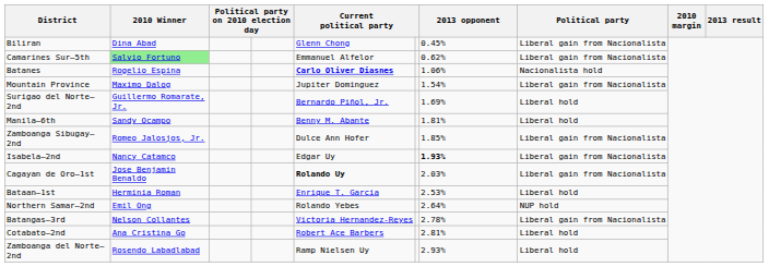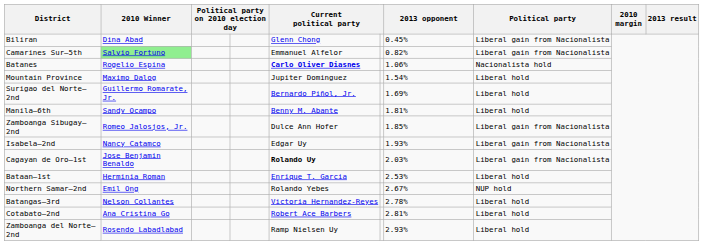 <table class=wikitable style="font-size:92%;">
 <tr>
 <th width=150px>District</th>
 <th width=140px>2010 Winner</th>
 <th width=120px colspan=2>Political party on 2010 election day</th>
 <th width=120px colspan=2>Current<br>political party</th>
 <th width=140px>2013 opponent</th>
 <th width=120px colspan=2>Political party</th>
 <th width=50px>2010 margin</th>
 <th>2013 result</th>
 </tr>
 <tr>
 <td>Biliran</td>
 <td><a href='#'>Dina Abad</a></td>
 <td></td>
 <td></td>
 <td><a href='#'>Glenn Chong</a></td>
 <td></td>
 <td>0.45%</td>
 <td>Liberal gain from Nacionalista</td>
 </tr>
 <tr>
 <td>Camarines Sur–5th</td>
 <td style="background: lightgreen;"><a href='#'>Salvio Fortuno</a></td>
 <td></td>
 <td></td>
 <td>Emmanuel Alfelor</td>
 <td></td>
-<td>0.62%</td>
+<td>0.82%</td>
 <td>Liberal gain from Nacionalista</td>
 </tr>
 <tr>
 <td>Batanes</td>
 <td><a href='#'>Rogelio Espina</a></td>
 <td></td>
 <td></td>
 <td><strong><a href='#'>Carlo Oliver Diasnes</a></strong></td>
 <td></td>
 <td>1.06%</td>
 <td>Nacionalista hold</td>
 </tr>
 <tr>
 <td>Mountain Province</td>
 <td><a href='#'>Maximo Dalog</a></td>
 <td></td>
 <td></td>
 <td>Jupiter Dominguez</td>
 <td></td>
 <td>1.54%</td>
-<td>Liberal gain from Nacionalista</td>
+<td>Liberal hold</td>
 </tr>
 <tr>
 <td>Surigao del Norte–2nd</td>
 <td><a href='#'>Guillermo Romarate, Jr.</a></td>
 <td></td>
 <td></td>
 <td><a href='#'>Bernardo Piñol, Jr.</a></td>
 <td></td>
 <td>1.69%</td>
 <td>Liberal hold</td>
 </tr>
 <tr>
 <td>Manila–6th</td>
 <td><a href='#'>Sandy Ocampo</a></td>
 <td></td>
 <td></td>
 <td><a href='#'>Benny M. Abante</a></td>
 <td></td>
 <td>1.81%</td>
 <td>Liberal hold</td>
 </tr>
 <tr>
 <td>Zamboanga Sibugay–2nd</td>
 <td><a href='#'>Romeo Jalosjos, Jr.</a></td>
 <td></td>
 <td></td>
 <td>Dulce Ann Hofer</td>
 <td></td>
 <td>1.85%</td>
 <td>Liberal gain from Nacionalista</td>
 </tr>
 <tr>
 <td>Isabela–2nd</td>
 <td><a href='#'>Nancy Catamco</a></td>
 <td></td>
 <td></td>
 <td>Edgar Uy</td>
 <td></td>
-<td><strong>1.93%</strong></td>
+<td>1.93%</td>
 <td>Liberal gain from Nacionalista</td>
 </tr>
 <tr>
 <td>Cagayan de Oro–1st</td>
 <td><a href='#'>Jose Benjamin Benaldo</a></td>
 <td></td>
 <td></td>
 <td><strong>Rolando Uy</strong></td>
 <td></td>
 <td>2.03%</td>
 <td>Liberal gain from Nacionalista</td>
 </tr>
 <tr>
 <td>Bataan–1st</td>
 <td><a href='#'>Herminia Roman</a></td>
 <td></td>
 <td></td>
 <td><a href='#'>Enrique T. Garcia</a></td>
 <td></td>
 <td>2.53%</td>
 <td>Liberal hold</td>
 </tr>
 <tr>
 <td>Northern Samar–2nd</td>
 <td><a href='#'>Emil Ong</a></td>
 <td></td>
 <td></td>
 <td>Rolando Yebes</td>
 <td></td>
-<td>2.64%</td>
+<td>2.67%</td>
 <td>NUP hold</td>
 </tr>
 <tr>
 <td>Batangas–3rd</td>
 <td><a href='#'>Nelson Collantes</a></td>
 <td></td>
 <td></td>
 <td><a href='#'>Victoria Hernandez-Reyes</a></td>
 <td></td>
 <td>2.78%</td>
-<td>Liberal gain from Nacionalista</td>
+<td>Liberal hold</td>
 </tr>
 <tr>
 <td>Cotabato–2nd</td>
 <td><a href='#'>Ana Cristina Go</a></td>
 <td></td>
 <td></td>
 <td><a href='#'>Robert Ace Barbers</a></td>
 <td></td>
 <td>2.81%</td>
 <td>Liberal hold</td>
 </tr>
 <tr>
 <td>Zamboanga del Norte–2nd</td>
 <td><a href='#'>Rosendo Labadlabad</a></td>
 <td></td>
 <td></td>
 <td>Ramp Nielsen Uy</td>
 <td></td>
 <td>2.93%</td>
 <td>Liberal hold</td>
 </tr>
 </table>
